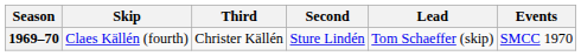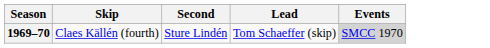 <table class="wikitable">
 <tr>
 <th scope="col">Season</th>
 <th scope="col">Skip</th>
-<th scope="col">Third</th>
 <th scope="col">Second</th>
 <th scope="col">Lead</th>
 <th scope="col">Events</th>
 </tr>
 <tr>
 <th scope="row">1969–70</th>
 <td><a href='#'>Claes Källén</a> (fourth)</td>
-<td>Christer Källén</td>
 <td><a href='#'>Sture Lindén</a></td>
 <td><a href='#'>Tom Schaeffer</a> (skip)</td>
-<td><a href='#'>SMCC</a> 1970 <br> </td>
+<td style="background: lightgrey;"><a href='#'>SMCC</a> 1970 <br> </td>
 </tr>
 </table>
